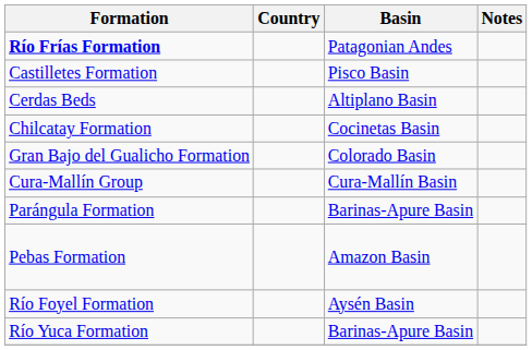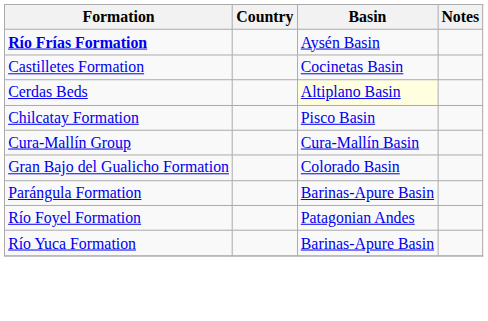 <table class="wikitable sortable">
 <tr>
 <th>Formation<br></th>
 <th>Country</th>
 <th>Basin</th>
 <th class=unsortable>Notes</th>
 </tr>
 <tr>
 <td><strong><a href='#'>Río Frías Formation</a></strong></td>
 <td></td>
-<td><a href='#'>Patagonian Andes</a></td>
+<td><a href='#'>Aysén Basin</a></td>
 <td></td>
 </tr>
 <tr>
 <td><a href='#'>Castilletes Formation</a></td>
 <td></td>
-<td><a href='#'>Pisco Basin</a></td>
+<td><a href='#'>Cocinetas Basin</a></td>
 <td></td>
 </tr>
 <tr>
 <td><a href='#'>Cerdas Beds</a></td>
 <td></td>
-<td><a href='#'>Altiplano Basin</a></td>
+<td style="background: lightyellow;"><a href='#'>Altiplano Basin</a></td>
 <td></td>
 </tr>
 <tr>
 <td><a href='#'>Chilcatay Formation</a></td>
 <td></td>
-<td><a href='#'>Cocinetas Basin</a></td>
+<td><a href='#'>Pisco Basin</a></td>
+<td></td>
+</tr>
+<tr>
+<td><a href='#'>Cura-Mallín Group</a></td>
+<td></td>
+<td><a href='#'>Cura-Mallín Basin</a></td>
 <td></td>
 </tr>
 <tr>
 <td><a href='#'>Gran Bajo del Gualicho Formation</a></td>
 <td></td>
 <td><a href='#'>Colorado Basin</a></td>
 <td></td>
 </tr>
 <tr>
-<td><a href='#'>Cura-Mallín Group</a></td>
-<td></td>
-<td><a href='#'>Cura-Mallín Basin</a></td>
-<td></td>
-</tr>
-<tr>
 <td><a href='#'>Parángula Formation</a></td>
 <td></td>
 <td><a href='#'>Barinas-Apure Basin</a></td>
 <td></td>
 </tr>
 <tr>
-<td><a href='#'>Pebas Formation</a></td>
-<td><br><br><br></td>
-<td><a href='#'>Amazon Basin</a></td>
-<td></td>
-</tr>
-<tr>
 <td><a href='#'>Río Foyel Formation</a></td>
 <td></td>
-<td><a href='#'>Aysén Basin</a></td>
+<td><a href='#'>Patagonian Andes</a></td>
 <td></td>
 </tr>
 <tr>
 <td><a href='#'>Río Yuca Formation</a></td>
 <td></td>
 <td><a href='#'>Barinas-Apure Basin</a></td>
 <td></td>
 </tr>
 <tr>
 </tr>
 </table>
